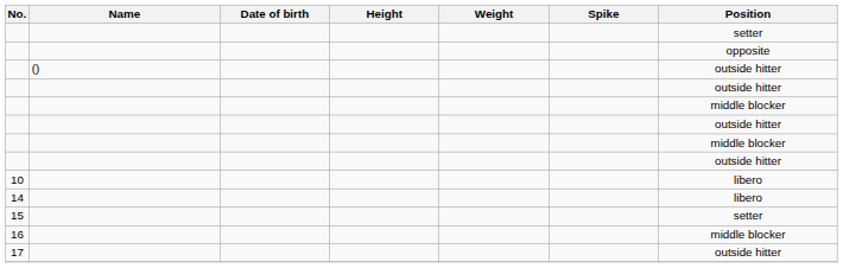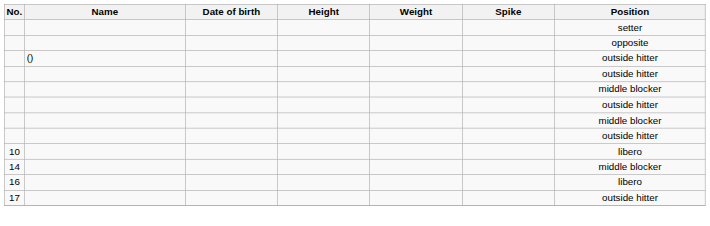 <table class="wikitable sortable" style="font-size:100%; text-align:center;">
 <tr>
 <th>No.</th>
 <th style="width:16em">Name</th>
 <th style="width:9em">Date of birth</th>
 <th style="width:9em">Height</th>
 <th style="width:9em">Weight</th>
 <th style="width:9em">Spike</th>
 <th style="width:15em">Position</th>
 </tr>
 <tr>
 <td></td>
 <td align=left> </td>
 <td align=right></td>
 <td></td>
 <td></td>
 <td></td>
 <td>setter</td>
 </tr>
 <tr>
 <td></td>
 <td align=left> </td>
 <td align=right></td>
 <td></td>
 <td></td>
 <td></td>
 <td>opposite</td>
 </tr>
 <tr>
 <td></td>
 <td align=left>  ()</td>
 <td align=right></td>
 <td></td>
 <td></td>
 <td></td>
 <td>outside hitter</td>
 </tr>
 <tr>
 <td></td>
 <td align=left> </td>
 <td align=right></td>
 <td></td>
 <td></td>
 <td></td>
 <td>outside hitter</td>
 </tr>
 <tr>
 <td></td>
 <td align=left> </td>
 <td align=right></td>
 <td></td>
 <td></td>
 <td></td>
 <td>middle blocker</td>
 </tr>
 <tr>
 <td></td>
 <td align=left> </td>
 <td align=right></td>
 <td></td>
 <td></td>
 <td></td>
 <td>outside hitter</td>
 </tr>
 <tr>
 <td></td>
 <td align=left> </td>
 <td align=right></td>
 <td></td>
 <td></td>
 <td></td>
 <td>middle blocker</td>
 </tr>
 <tr>
 <td></td>
 <td align=left> </td>
 <td align=right></td>
 <td></td>
 <td></td>
 <td></td>
 <td>outside hitter</td>
 </tr>
 <tr>
 <td>10</td>
 <td align=left> </td>
 <td align=right></td>
 <td></td>
 <td></td>
 <td></td>
 <td>libero</td>
 </tr>
 <tr>
 <td>14</td>
 <td align=left> </td>
 <td align=right></td>
 <td></td>
 <td></td>
 <td></td>
-<td>libero</td>
-</tr>
-<tr>
-<td>15</td>
-<td align=left> </td>
-<td align=right></td>
-<td></td>
-<td></td>
-<td></td>
-<td>setter</td>
+<td>middle blocker</td>
 </tr>
 <tr>
 <td>16</td>
 <td align=left> </td>
 <td align=right></td>
 <td></td>
 <td></td>
 <td></td>
-<td>middle blocker</td>
+<td>libero</td>
 </tr>
 <tr>
 <td>17</td>
 <td align=left> </td>
 <td align=right></td>
 <td></td>
 <td></td>
 <td></td>
 <td>outside hitter</td>
 </tr>
 <tr>
 </tr>
 </table>
